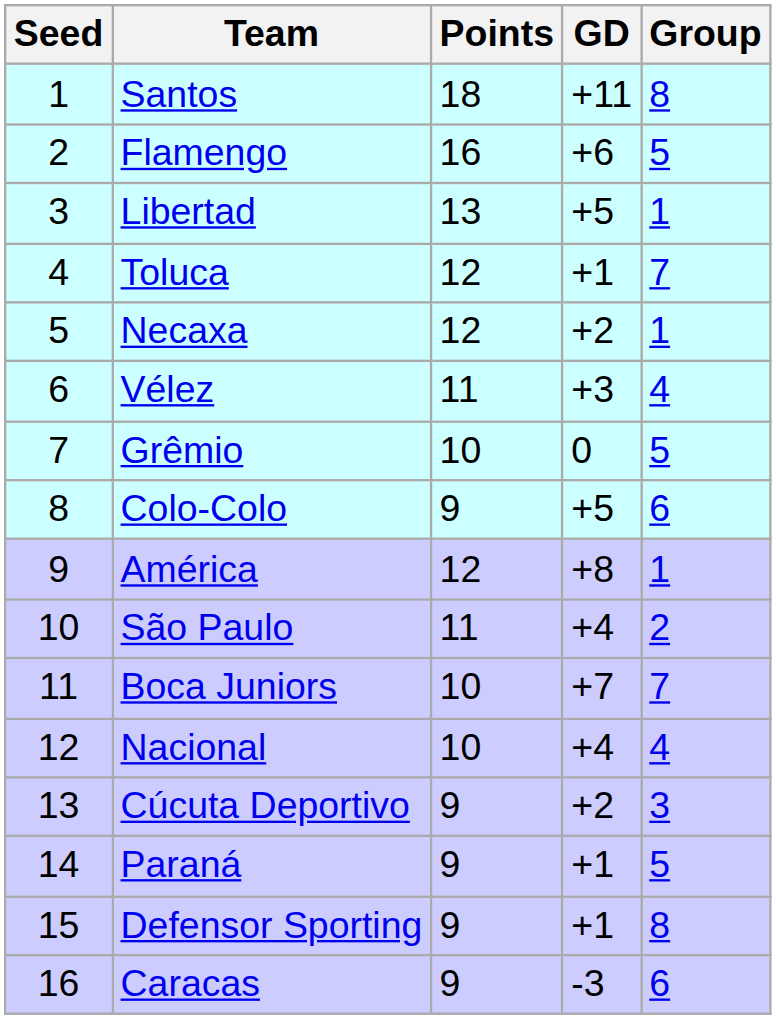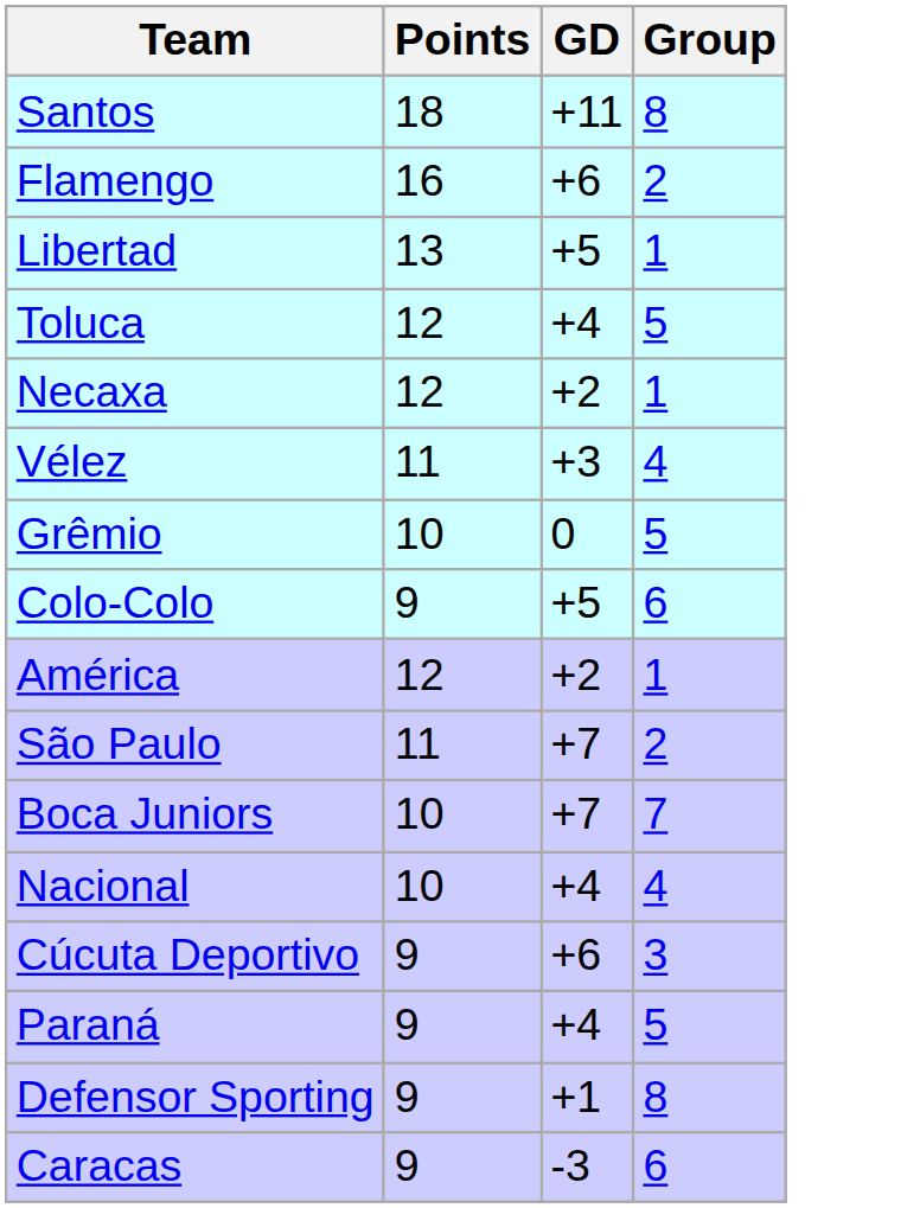 <table class="wikitable">
 <tr>
-<th>Seed</th>
 <th>Team</th>
 <th>Points</th>
 <th>GD</th>
 <th>Group</th>
 </tr>
 <tr bgcolor="ccffff">
-<td align="center">1</td>
 <td> <a href='#'>Santos</a></td>
 <td>18</td>
 <td>+11</td>
 <td><a href='#'>8</a></td>
 </tr>
 <tr bgcolor="ccffff">
-<td align="center">2</td>
 <td> <a href='#'>Flamengo</a></td>
 <td>16</td>
 <td>+6</td>
-<td><a href='#'>5</a></td>
+<td><a href='#'>2</a></td>
 </tr>
 <tr bgcolor="ccffff">
-<td align="center">3</td>
 <td> <a href='#'>Libertad</a></td>
 <td>13</td>
 <td>+5</td>
 <td><a href='#'>1</a></td>
 </tr>
 <tr bgcolor="ccffff">
-<td align="center">4</td>
 <td> <a href='#'>Toluca</a></td>
 <td>12</td>
-<td>+1</td>
-<td><a href='#'>7</a></td>
+<td>+4</td>
+<td><a href='#'>5</a></td>
 </tr>
 <tr bgcolor="ccffff">
-<td align="center">5</td>
 <td> <a href='#'>Necaxa</a></td>
 <td>12</td>
 <td>+2</td>
 <td><a href='#'>1</a></td>
 </tr>
 <tr bgcolor="ccffff">
-<td align="center">6</td>
 <td> <a href='#'>Vélez</a></td>
 <td>11</td>
 <td>+3</td>
 <td><a href='#'>4</a></td>
 </tr>
 <tr bgcolor="ccffff">
-<td align="center">7</td>
 <td> <a href='#'>Grêmio</a></td>
 <td>10</td>
 <td>0</td>
 <td><a href='#'>5</a></td>
 </tr>
 <tr bgcolor="ccffff">
-<td align="center">8</td>
 <td> <a href='#'>Colo-Colo</a></td>
 <td>9</td>
 <td>+5</td>
 <td><a href='#'>6</a></td>
 </tr>
 <tr bgcolor="ccccff">
-<td align="center">9</td>
 <td> <a href='#'>América</a></td>
 <td>12</td>
-<td>+8</td>
+<td>+2</td>
 <td><a href='#'>1</a></td>
 </tr>
 <tr bgcolor="ccccff">
-<td align="center">10</td>
 <td> <a href='#'>São Paulo</a></td>
 <td>11</td>
-<td>+4</td>
+<td>+7</td>
 <td><a href='#'>2</a></td>
 </tr>
 <tr bgcolor="ccccff">
-<td align="center">11</td>
 <td> <a href='#'>Boca Juniors</a></td>
 <td>10</td>
 <td>+7</td>
 <td><a href='#'>7</a></td>
 </tr>
 <tr bgcolor="ccccff">
-<td align="center">12</td>
 <td> <a href='#'>Nacional</a></td>
 <td>10</td>
 <td>+4</td>
 <td><a href='#'>4</a></td>
 </tr>
 <tr bgcolor="ccccff">
-<td align="center">13</td>
 <td> <a href='#'>Cúcuta Deportivo</a></td>
 <td>9</td>
-<td>+2</td>
+<td>+6</td>
 <td><a href='#'>3</a></td>
 </tr>
 <tr bgcolor="ccccff">
-<td align="center">14</td>
 <td> <a href='#'>Paraná</a></td>
 <td>9</td>
-<td>+1</td>
+<td>+4</td>
 <td><a href='#'>5</a></td>
 </tr>
 <tr bgcolor="ccccff">
-<td align="center">15</td>
 <td> <a href='#'>Defensor Sporting</a></td>
 <td>9</td>
 <td>+1</td>
 <td><a href='#'>8</a></td>
 </tr>
 <tr bgcolor="ccccff">
-<td align="center">16</td>
 <td> <a href='#'>Caracas</a></td>
 <td>9</td>
 <td>-3</td>
 <td><a href='#'>6</a></td>
 </tr>
 </table>
